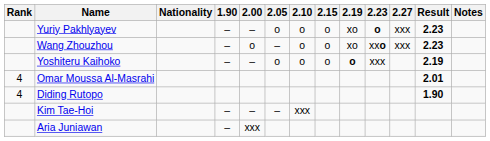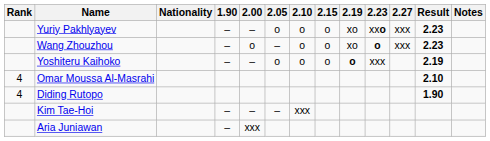 <table class="wikitable sortable" style="text-align:center">
 <tr>
 <th>Rank</th>
 <th>Name</th>
 <th>Nationality</th>
 <th>1.90</th>
 <th>2.00</th>
 <th>2.05</th>
 <th>2.10</th>
 <th>2.15</th>
 <th>2.19</th>
 <th>2.23</th>
 <th>2.27</th>
 <th>Result</th>
 <th>Notes</th>
 </tr>
 <tr>
 <td></td>
 <td align=left><a href='#'>Yuriy Pakhlyayev</a></td>
 <td align=left></td>
 <td>–</td>
 <td>–</td>
 <td>o</td>
 <td>o</td>
 <td>o</td>
 <td>xo</td>
-<td><strong>o</strong></td>
+<td>xx<strong>o</strong></td>
 <td>xxx</td>
 <td><strong>2.23</strong></td>
 <td></td>
 </tr>
 <tr>
 <td></td>
 <td align=left><a href='#'>Wang Zhouzhou</a></td>
 <td align=left></td>
 <td>–</td>
 <td>o</td>
 <td>–</td>
 <td>o</td>
 <td>o</td>
 <td>xo</td>
-<td>xx<strong>o</strong></td>
+<td><strong>o</strong></td>
 <td>xxx</td>
 <td><strong>2.23</strong></td>
 <td></td>
 </tr>
 <tr>
 <td></td>
 <td align=left><a href='#'>Yoshiteru Kaihoko</a></td>
 <td align=left></td>
 <td>–</td>
 <td>–</td>
 <td>o</td>
 <td>o</td>
 <td>o</td>
 <td><strong>o</strong></td>
 <td>xxx</td>
 <td></td>
 <td><strong>2.19</strong></td>
 <td></td>
 </tr>
 <tr>
 <td>4</td>
 <td align=left><a href='#'>Omar Moussa Al-Masrahi</a></td>
 <td align=left></td>
 <td></td>
 <td></td>
 <td></td>
 <td></td>
 <td></td>
 <td></td>
 <td></td>
 <td></td>
-<td><strong>2.01</strong></td>
+<td><strong>2.10</strong></td>
 <td></td>
 </tr>
 <tr>
 <td>4</td>
 <td align=left><a href='#'>Diding Rutopo</a></td>
 <td align=left></td>
 <td></td>
 <td></td>
 <td></td>
 <td></td>
 <td></td>
 <td></td>
 <td></td>
 <td></td>
 <td><strong>1.90</strong></td>
 <td></td>
 </tr>
 <tr>
 <td></td>
 <td align=left><a href='#'>Kim Tae-Hoi</a></td>
 <td align=left></td>
 <td>–</td>
 <td>–</td>
 <td>–</td>
 <td>xxx</td>
 <td></td>
 <td></td>
 <td></td>
 <td></td>
 <td><strong></strong></td>
 <td></td>
 </tr>
 <tr>
 <td></td>
 <td align=left><a href='#'>Aria Juniawan</a></td>
 <td align=left></td>
 <td>–</td>
 <td>xxx</td>
 <td></td>
 <td></td>
 <td></td>
 <td></td>
 <td></td>
 <td></td>
 <td><strong></strong></td>
 <td></td>
 </tr>
 </table>
